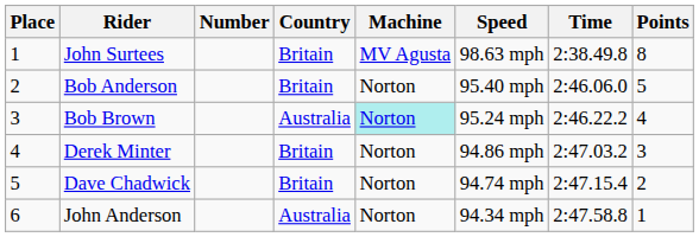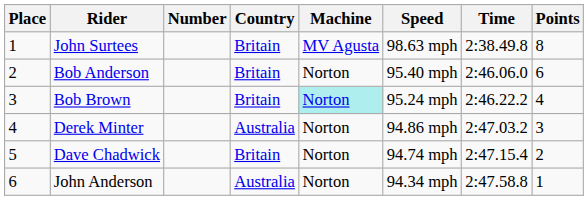 <table class="wikitable" style="font-size: 95%;">
 <tr>
 <th>Place</th>
 <th>Rider</th>
 <th>Number</th>
 <th>Country</th>
 <th>Machine</th>
 <th>Speed</th>
 <th>Time</th>
 <th>Points</th>
 </tr>
 <tr>
 <td>1</td>
 <td> <a href='#'>John Surtees</a></td>
 <td></td>
 <td><a href='#'>Britain</a></td>
 <td><a href='#'>MV Agusta</a></td>
 <td>98.63 mph</td>
 <td>2:38.49.8</td>
 <td>8</td>
 </tr>
 <tr>
 <td>2</td>
 <td> <a href='#'>Bob Anderson</a></td>
 <td></td>
 <td><a href='#'>Britain</a></td>
 <td>Norton</td>
 <td>95.40 mph</td>
 <td>2:46.06.0</td>
-<td>5</td>
+<td>6</td>
 </tr>
 <tr>
 <td>3</td>
 <td> <a href='#'>Bob Brown</a></td>
 <td></td>
-<td><a href='#'>Australia</a></td>
+<td><a href='#'>Britain</a></td>
 <td style="background: paleturquoise;"><a href='#'>Norton</a></td>
 <td>95.24 mph</td>
 <td>2:46.22.2</td>
 <td>4</td>
 </tr>
 <tr>
 <td>4</td>
 <td> <a href='#'>Derek Minter</a></td>
 <td></td>
-<td><a href='#'>Britain</a></td>
+<td><a href='#'>Australia</a></td>
 <td>Norton</td>
 <td>94.86 mph</td>
 <td>2:47.03.2</td>
 <td>3</td>
 </tr>
 <tr>
 <td>5</td>
 <td> <a href='#'>Dave Chadwick</a></td>
 <td></td>
 <td><a href='#'>Britain</a></td>
 <td>Norton</td>
 <td>94.74 mph</td>
 <td>2:47.15.4</td>
 <td>2</td>
 </tr>
 <tr>
 <td>6</td>
 <td> John Anderson</td>
 <td></td>
 <td><a href='#'>Australia</a></td>
 <td>Norton</td>
 <td>94.34 mph</td>
 <td>2:47.58.8</td>
 <td>1</td>
 </tr>
 </table>
